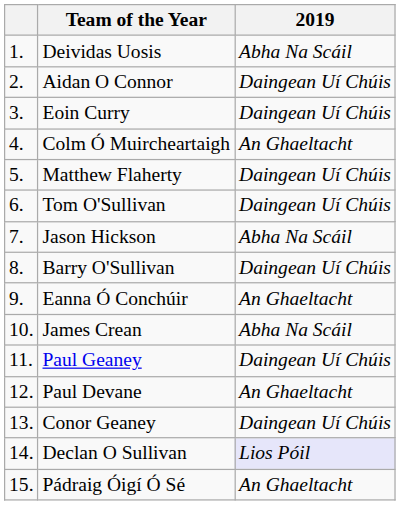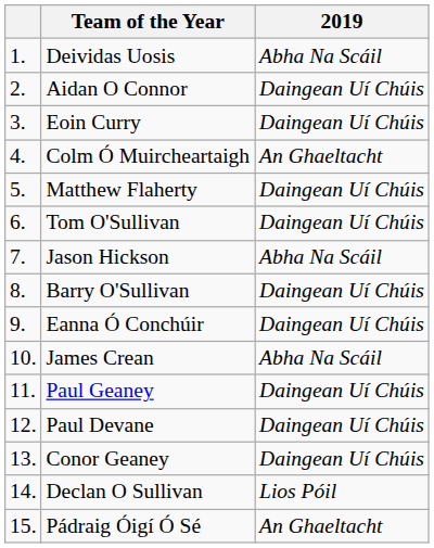 <table class="wikitable">
 <tr>
 <th></th>
 <th>Team of the Year</th>
 <th>2019</th>
 </tr>
 <tr>
 <td>1.</td>
 <td>Deividas Uosis</td>
 <td><em>Abha Na Scáil</em></td>
 </tr>
 <tr>
 <td>2.</td>
 <td>Aidan O Connor</td>
 <td><em>Daingean Uí Chúis</em></td>
 </tr>
 <tr>
 <td>3.</td>
 <td>Eoin Curry</td>
 <td><em>Daingean Uí Chúis</em></td>
 </tr>
 <tr>
 <td>4.</td>
 <td>Colm Ó Muircheartaigh</td>
 <td><em>An Ghaeltacht</em></td>
 </tr>
 <tr>
 <td>5.</td>
 <td>Matthew Flaherty</td>
 <td><em>Daingean Uí Chúis</em></td>
 </tr>
 <tr>
 <td>6.</td>
 <td>Tom O'Sullivan</td>
 <td><em>Daingean Uí Chúis</em></td>
 </tr>
 <tr>
 <td>7.</td>
 <td>Jason Hickson</td>
 <td><em>Abha Na Scáil</em></td>
 </tr>
 <tr>
 <td>8.</td>
 <td>Barry O'Sullivan</td>
 <td><em>Daingean Uí Chúis</em></td>
 </tr>
 <tr>
 <td>9.</td>
 <td>Eanna Ó Conchúir</td>
-<td><em>An Ghaeltacht</em></td>
+<td><em>Daingean Uí Chúis</em></td>
 </tr>
 <tr>
 <td>10.</td>
 <td>James Crean</td>
 <td><em>Abha Na Scáil</em></td>
 </tr>
 <tr>
 <td>11.</td>
 <td><a href='#'>Paul Geaney</a></td>
 <td><em>Daingean Uí Chúis</em></td>
 </tr>
 <tr>
 <td>12.</td>
 <td>Paul Devane</td>
-<td><em>An Ghaeltacht</em></td>
+<td><em>Daingean Uí Chúis</em></td>
 </tr>
 <tr>
 <td>13.</td>
 <td>Conor Geaney</td>
 <td><em>Daingean Uí Chúis</em></td>
 </tr>
 <tr>
 <td>14.</td>
 <td>Declan O Sullivan</td>
-<td style="background: lavender;"><em>Lios Póil</em></td>
+<td><em>Lios Póil</em></td>
 </tr>
 <tr>
 <td>15.</td>
 <td>Pádraig Óigí Ó Sé</td>
 <td><em>An Ghaeltacht</em></td>
 </tr>
 </table>
